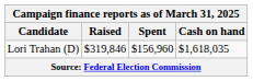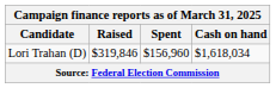 <table class="wikitable sortable">
 <tr>
 <th colspan=4>Campaign finance reports as of March 31, 2025</th>
 </tr>
 <tr style="text-align:center;">
 <th>Candidate</th>
 <th>Raised</th>
 <th>Spent</th>
 <th>Cash on hand</th>
 </tr>
 <tr>
 <td>Lori Trahan (D)</td>
 <td>$319,846</td>
 <td>$156,960</td>
-<td>$1,618,035</td>
+<td>$1,618,034</td>
 </tr>
 <tr>
 <th colspan="4"><small>Source: <a href='#'>Federal Election Commission</a></small></th>
 </tr>
 </table>
